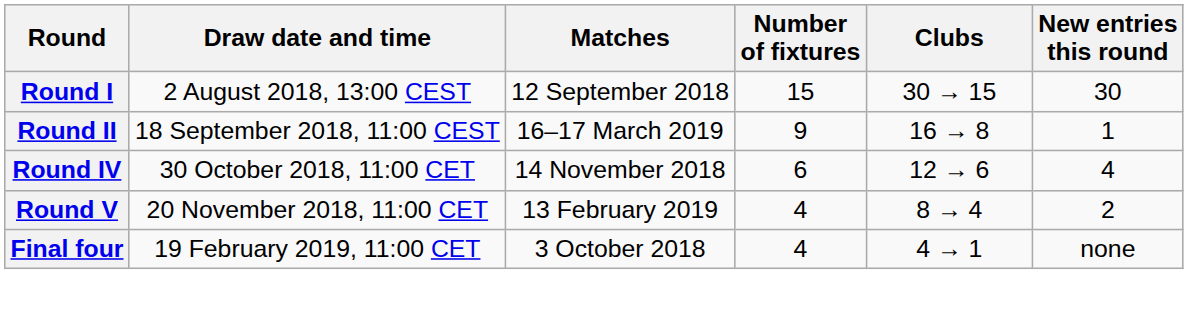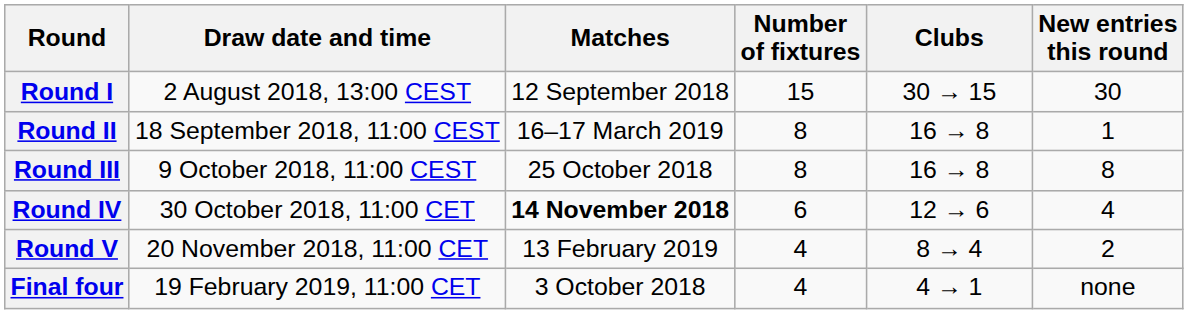 <table class="wikitable" style="text-align:center">
 <tr>
 <th>Round</th>
 <th>Draw date and time</th>
 <th>Matches</th>
 <th>Number<br>of fixtures</th>
 <th width=100>Clubs</th>
 <th>New entries<br>this round</th>
 </tr>
 <tr>
 <th><a href='#'>Round I</a></th>
 <td>2 August 2018, 13:00 <a href='#'>CEST</a></td>
 <td>12 September 2018</td>
 <td>15</td>
 <td>30 → 15</td>
 <td>30</td>
 </tr>
 <tr>
 <th><a href='#'>Round II</a></th>
 <td>18 September 2018, 11:00 <a href='#'>CEST</a></td>
 <td>16–17 March 2019</td>
-<td>9</td>
+<td>8</td>
 <td>16 → 8</td>
 <td>1</td>
 </tr>
 <tr>
+<th><a href='#'>Round III</a></th>
+<td>9 October 2018, 11:00 <a href='#'>CEST</a></td>
+<td>25 October 2018</td>
+<td>8</td>
+<td>16 → 8</td>
+<td>8</td>
+</tr>
+<tr>
 <th><a href='#'>Round IV</a></th>
 <td>30 October 2018, 11:00 <a href='#'>CET</a></td>
-<td>14 November 2018</td>
+<td><strong>14 November 2018</strong></td>
 <td>6</td>
 <td>12 → 6</td>
 <td>4</td>
 </tr>
 <tr>
 <th><a href='#'>Round V</a></th>
 <td>20 November 2018, 11:00 <a href='#'>CET</a></td>
 <td>13 February 2019</td>
 <td>4</td>
 <td>8 → 4</td>
 <td>2</td>
 </tr>
 <tr>
 <th><a href='#'>Final four</a></th>
 <td>19 February 2019, 11:00 <a href='#'>CET</a></td>
 <td>3 October 2018</td>
 <td>4</td>
 <td>4 → 1</td>
 <td>none</td>
 </tr>
 </table>
